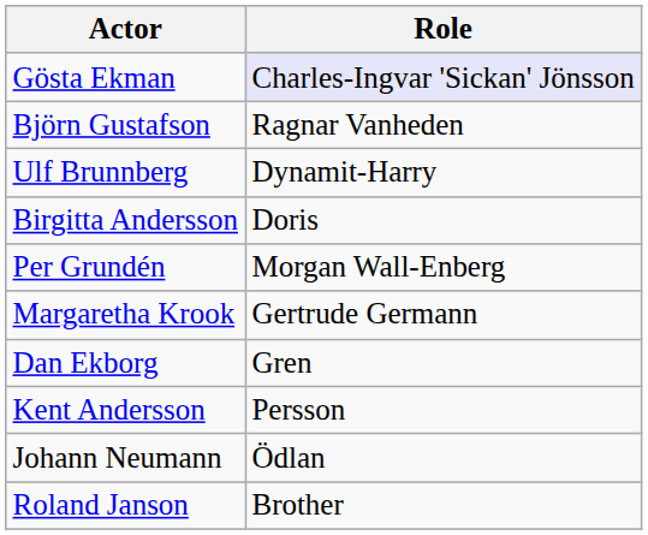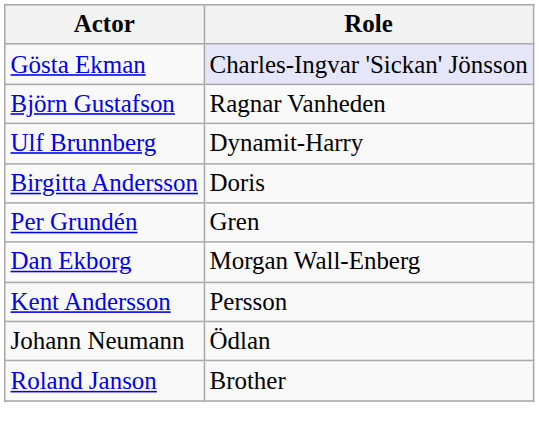 <table class="wikitable sortable">
 <tr>
 <th>Actor</th>
 <th>Role</th>
 </tr>
 <tr>
 <td><a href='#'>Gösta Ekman</a></td>
 <td style="background: lavender;">Charles-Ingvar 'Sickan' Jönsson</td>
 </tr>
 <tr>
 <td><a href='#'>Björn Gustafson</a></td>
 <td>Ragnar Vanheden</td>
 </tr>
 <tr>
 <td><a href='#'>Ulf Brunnberg</a></td>
 <td>Dynamit-Harry</td>
 </tr>
 <tr>
 <td><a href='#'>Birgitta Andersson</a></td>
 <td>Doris</td>
 </tr>
 <tr>
 <td><a href='#'>Per Grundén</a></td>
-<td>Morgan Wall-Enberg</td>
-</tr>
-<tr>
-<td><a href='#'>Margaretha Krook</a></td>
-<td>Gertrude Germann</td>
+<td>Gren</td>
 </tr>
 <tr>
 <td><a href='#'>Dan Ekborg</a></td>
-<td>Gren</td>
+<td>Morgan Wall-Enberg</td>
 </tr>
 <tr>
 <td><a href='#'>Kent Andersson</a></td>
 <td>Persson</td>
 </tr>
 <tr>
 <td>Johann Neumann</td>
 <td>Ödlan</td>
 </tr>
 <tr>
 <td><a href='#'>Roland Janson</a></td>
 <td>Brother</td>
 </tr>
 </table>
